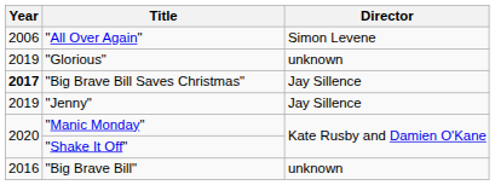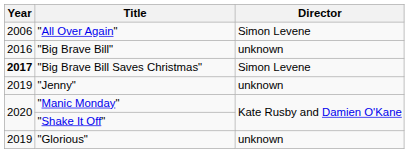 <table class="wikitable">
 <tr>
 <th width="33">Year</th>
 <th width="275">Title</th>
 <th>Director</th>
 </tr>
 <tr>
 <td align=center>2006</td>
 <td>"<a href='#'>All Over Again</a>"</td>
 <td>Simon Levene</td>
 </tr>
 <tr>
-<td align=center>2019</td>
-<td>"Glorious"</td>
+<td align=center>2016</td>
+<td>"Big Brave Bill"</td>
 <td>unknown</td>
 </tr>
 <tr>
 <td align=center><strong>2017</strong></td>
 <td>"Big Brave Bill Saves Christmas"</td>
-<td>Jay Sillence</td>
+<td>Simon Levene</td>
 </tr>
 <tr>
 <td align=center>2019</td>
 <td>"Jenny"</td>
-<td>Jay Sillence</td>
+<td>unknown</td>
 </tr>
 <tr>
 <td align=center rowspan=2>2020</td>
 <td>"<a href='#'>Manic Monday</a>"</td>
 <td rowspan=2>Kate Rusby and <a href='#'>Damien O'Kane</a></td>
 </tr>
 <tr>
 <td>"<a href='#'>Shake It Off</a>"</td>
 </tr>
 <tr>
-<td align=center>2016</td>
-<td>"Big Brave Bill"</td>
+<td align=center>2019</td>
+<td>"Glorious"</td>
 <td>unknown</td>
 </tr>
 </table>
